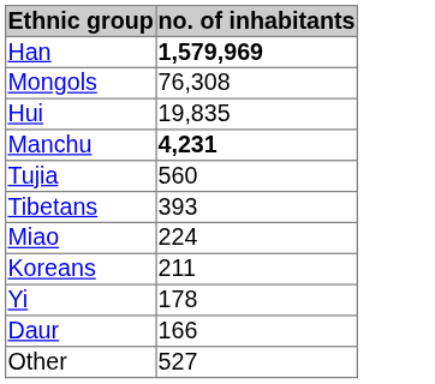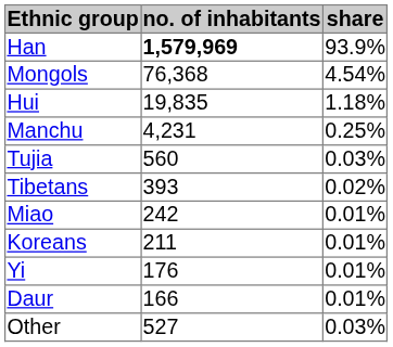 <table border=1 style="border-collapse: collapse;">
 <tr bgcolor=cccccc>
 <th>Ethnic group</th>
 <th>no. of inhabitants</th>
+<th>share</th>
 </tr>
 <tr>
 <td><a href='#'>Han</a></td>
 <td><strong>1,579,969</strong></td>
+<td>93.9%</td>
 </tr>
 <tr>
 <td><a href='#'>Mongols</a></td>
-<td>76,308</td>
+<td>76,368</td>
+<td>4.54%</td>
 </tr>
 <tr>
 <td><a href='#'>Hui</a></td>
 <td>19,835</td>
+<td>1.18%</td>
 </tr>
 <tr>
 <td><a href='#'>Manchu</a></td>
-<td><strong>4,231</strong></td>
+<td>4,231</td>
+<td>0.25%</td>
 </tr>
 <tr>
 <td><a href='#'>Tujia</a></td>
 <td>560</td>
+<td>0.03%</td>
 </tr>
 <tr>
 <td><a href='#'>Tibetans</a></td>
 <td>393</td>
+<td>0.02%</td>
 </tr>
 <tr>
 <td><a href='#'>Miao</a></td>
-<td>224</td>
+<td>242</td>
+<td>0.01%</td>
 </tr>
 <tr>
 <td><a href='#'>Koreans</a></td>
 <td>211</td>
+<td>0.01%</td>
 </tr>
 <tr>
 <td><a href='#'>Yi</a></td>
-<td>178</td>
+<td>176</td>
+<td>0.01%</td>
 </tr>
 <tr>
 <td><a href='#'>Daur</a></td>
 <td>166</td>
+<td>0.01%</td>
 </tr>
 <tr>
 <td>Other</td>
 <td>527</td>
+<td>0.03%</td>
 </tr>
 </table>
